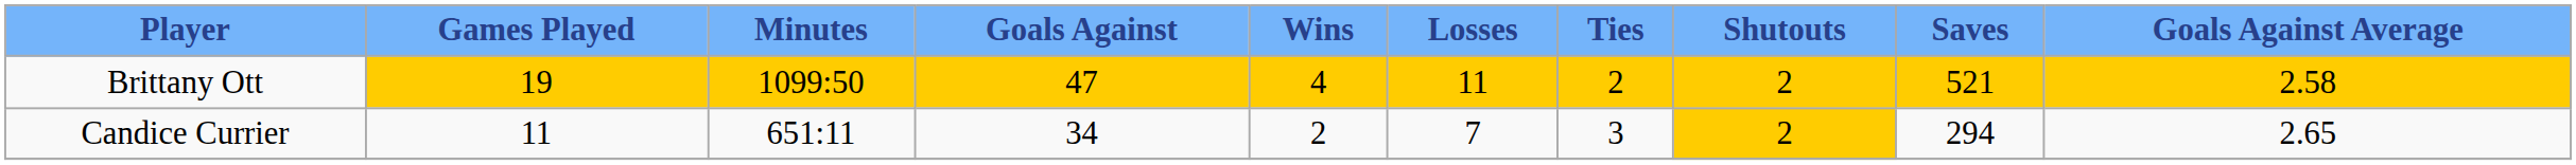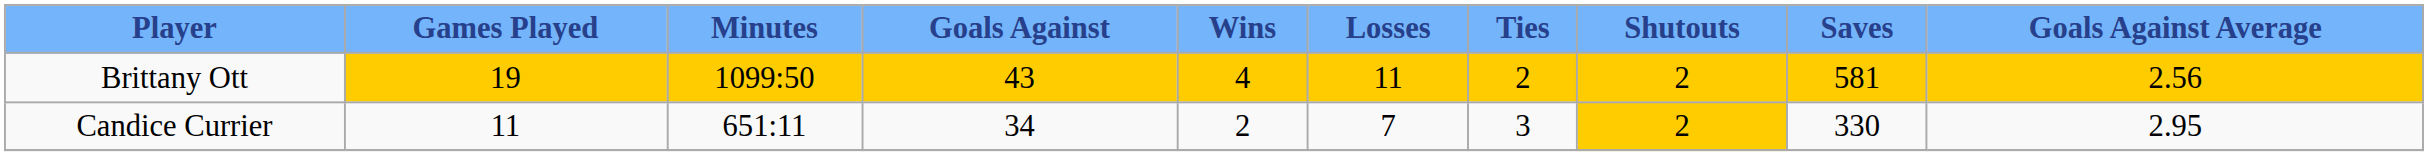 <table class="wikitable" width="80%">
 <tr align="center"  style="background:#74B4FA;color:#27408B;">
 <td><strong>Player</strong></td>
 <td><strong>Games Played</strong></td>
 <td><strong>Minutes</strong></td>
 <td><strong>Goals Against</strong></td>
 <td><strong>Wins</strong></td>
 <td><strong>Losses</strong></td>
 <td><strong>Ties</strong></td>
 <td><strong>Shutouts</strong></td>
 <td><strong>Saves</strong></td>
 <td><strong>Goals Against Average</strong></td>
 </tr>
 <tr align="center" bgcolor="">
 <td>Brittany Ott</td>
 <td bgcolor="#FFCC00">19</td>
 <td bgcolor="#FFCC00">1099:50</td>
-<td bgcolor="#FFCC00">47</td>
+<td bgcolor="#FFCC00">43</td>
 <td bgcolor="#FFCC00">4</td>
 <td bgcolor="#FFCC00">11</td>
 <td bgcolor="#FFCC00">2</td>
 <td bgcolor="#FFCC00">2</td>
-<td bgcolor="#FFCC00">521</td>
-<td bgcolor="#FFCC00">2.58</td>
+<td bgcolor="#FFCC00">581</td>
+<td bgcolor="#FFCC00">2.56</td>
 </tr>
 <tr align="center" bgcolor="">
 <td>Candice Currier</td>
 <td>11</td>
 <td>651:11</td>
 <td>34</td>
 <td>2</td>
 <td>7</td>
 <td>3</td>
 <td bgcolor="#FFCC00">2</td>
-<td>294</td>
-<td>2.65</td>
+<td>330</td>
+<td>2.95</td>
 </tr>
 <tr align="center" bgcolor="">
 </tr>
 </table>
